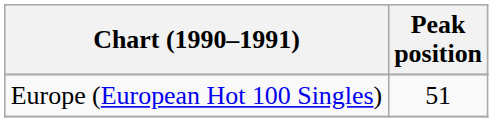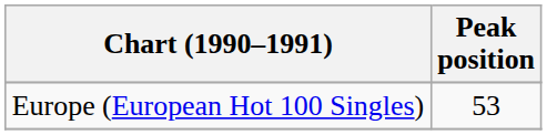 <table class="wikitable sortable">
 <tr>
 <th>Chart (1990–1991)</th>
 <th>Peak<br>position</th>
 </tr>
 <tr>
 </tr>
 <tr>
 <td align="left">Europe (<a href='#'>European Hot 100 Singles</a>)</td>
-<td align="center">51</td>
+<td align="center">53</td>
 </tr>
 <tr>
 </tr>
 <tr>
 </tr>
 </table>
